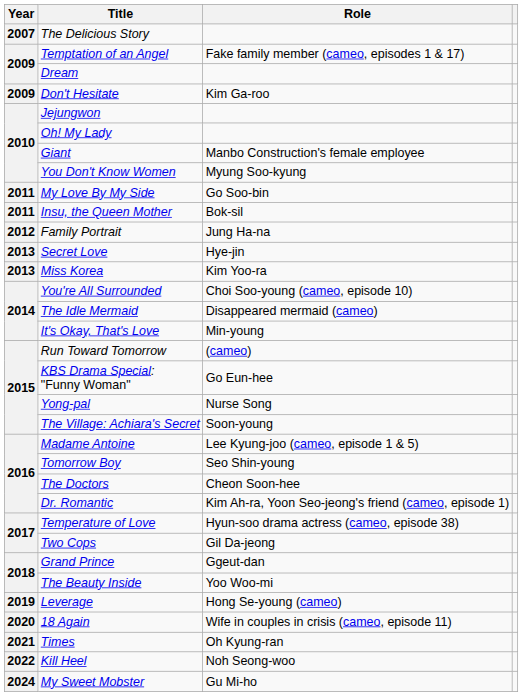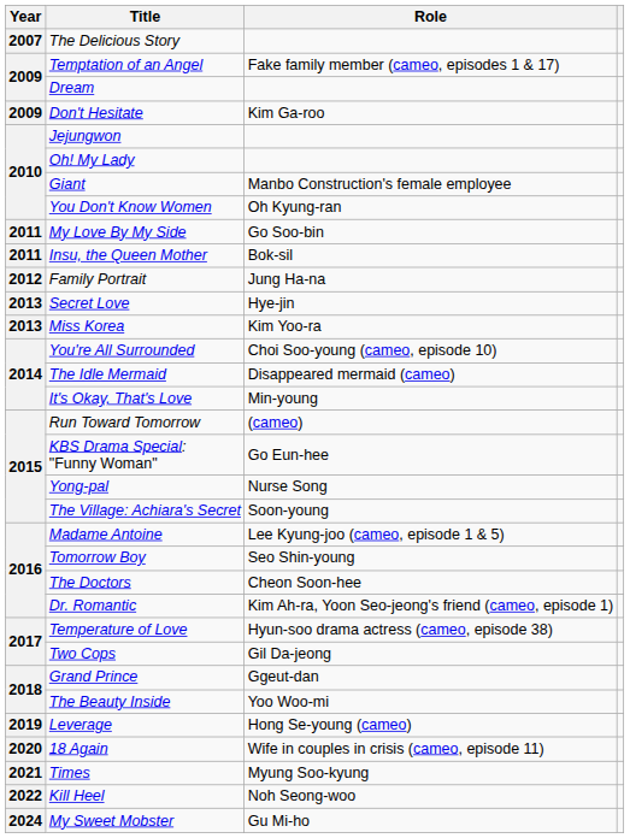 <table class="wikitable plainrowheaders">
 <tr>
 <th scope="col">Year</th>
 <th scope="col">Title</th>
 <th scope="col">Role</th>
 <th scope="col" class="unsortable"></th>
 </tr>
 <tr>
 <th scope="row">2007</th>
 <td><em>The Delicious Story</em></td>
 <td></td>
 <td style="text-align:center"></td>
 </tr>
 <tr>
 <th scope="row" rowspan="2">2009</th>
 <td><em><a href='#'>Temptation of an Angel</a></em></td>
 <td>Fake family member (<a href='#'>cameo</a>, episodes 1 & 17)</td>
 <td style="text-align:center"></td>
 </tr>
 <tr>
 <td><em><a href='#'>Dream</a></em></td>
 <td></td>
 <td style="text-align:center"></td>
 </tr>
 <tr>
 <th scope="row">2009</th>
 <td><em><a href='#'>Don't Hesitate</a></em></td>
 <td>Kim Ga-roo</td>
 <td style="text-align:center"></td>
 </tr>
 <tr>
 <th scope="row" rowspan="4">2010</th>
 <td><em><a href='#'>Jejungwon</a></em></td>
 <td></td>
 <td style="text-align:center"></td>
 </tr>
 <tr>
 <td><em><a href='#'>Oh! My Lady</a></em></td>
 <td></td>
 <td style="text-align:center"></td>
 </tr>
 <tr>
 <td><em><a href='#'>Giant</a></em></td>
 <td>Manbo Construction's female employee</td>
 <td style="text-align:center"></td>
 </tr>
 <tr>
 <td><em><a href='#'>You Don't Know Women</a></em></td>
-<td>Myung Soo-kyung</td>
+<td>Oh Kyung-ran</td>
 <td style="text-align:center"></td>
 </tr>
 <tr>
 <th scope="row">2011</th>
 <td><em><a href='#'>My Love By My Side</a></em></td>
 <td>Go Soo-bin</td>
 <td style="text-align:center"></td>
 </tr>
 <tr>
 <th scope="row">2011</th>
 <td><em><a href='#'>Insu, the Queen Mother</a></em></td>
 <td>Bok-sil</td>
 <td style="text-align:center"></td>
 </tr>
 <tr>
 <th scope="row">2012</th>
 <td><em>Family Portrait</em></td>
 <td>Jung Ha-na</td>
 <td style="text-align:center"></td>
 </tr>
 <tr>
 <th scope="row">2013</th>
 <td><em><a href='#'>Secret Love</a></em></td>
 <td>Hye-jin</td>
 <td style="text-align:center"></td>
 </tr>
 <tr>
 <th scope="row">2013</th>
 <td><em><a href='#'>Miss Korea</a></em></td>
 <td>Kim Yoo-ra</td>
 <td style="text-align:center"></td>
 </tr>
 <tr>
 <th scope="row" rowspan="3">2014</th>
 <td><em><a href='#'>You're All Surrounded</a></em></td>
 <td>Choi Soo-young (<a href='#'>cameo</a>, episode 10)</td>
 <td style="text-align:center"></td>
 </tr>
 <tr>
 <td><em><a href='#'>The Idle Mermaid</a></em></td>
 <td>Disappeared mermaid (<a href='#'>cameo</a>)</td>
 <td style="text-align:center"></td>
 </tr>
 <tr>
 <td><em><a href='#'>It's Okay, That's Love</a></em></td>
 <td>Min-young</td>
 <td style="text-align:center"></td>
 </tr>
 <tr>
 <th scope="row" rowspan="4">2015</th>
 <td><em>Run Toward Tomorrow</em></td>
 <td>(<a href='#'>cameo</a>)</td>
 <td style="text-align:center"></td>
 </tr>
 <tr>
 <td><em><a href='#'>KBS Drama Special</a>:</em><br>"Funny Woman"</td>
 <td>Go Eun-hee</td>
 <td style="text-align:center"></td>
 </tr>
 <tr>
 <td><em><a href='#'>Yong-pal</a></em></td>
 <td>Nurse Song</td>
 <td style="text-align:center"></td>
 </tr>
 <tr>
 <td><em><a href='#'>The Village: Achiara's Secret</a></em></td>
 <td>Soon-young</td>
 <td style="text-align:center"></td>
 </tr>
 <tr>
 <th scope="row" rowspan="4">2016</th>
 <td><em><a href='#'>Madame Antoine</a></em></td>
 <td>Lee Kyung-joo (<a href='#'>cameo</a>, episode 1 & 5)</td>
 <td style="text-align:center"></td>
 </tr>
 <tr>
 <td><em><a href='#'>Tomorrow Boy</a></em></td>
 <td>Seo Shin-young</td>
 <td style="text-align:center"></td>
 </tr>
 <tr>
 <td><em><a href='#'>The Doctors</a></em></td>
 <td>Cheon Soon-hee</td>
 <td style="text-align:center"></td>
 </tr>
 <tr>
 <td><em><a href='#'>Dr. Romantic</a></em></td>
 <td>Kim Ah-ra, Yoon Seo-jeong's friend (<a href='#'>cameo</a>, episode 1)</td>
 <td style="text-align:center"></td>
 </tr>
 <tr>
 <th scope="row" rowspan="2">2017</th>
 <td><em><a href='#'>Temperature of Love</a></em></td>
 <td>Hyun-soo drama actress (<a href='#'>cameo</a>, episode 38)</td>
 <td style="text-align:center"></td>
 </tr>
 <tr>
 <td><em><a href='#'>Two Cops</a></em></td>
 <td>Gil Da-jeong</td>
 <td style="text-align:center"></td>
 </tr>
 <tr>
 <th scope="row" rowspan="2">2018</th>
 <td><em><a href='#'>Grand Prince</a></em></td>
 <td>Ggeut-dan</td>
 <td style="text-align:center"></td>
 </tr>
 <tr>
 <td><em><a href='#'>The Beauty Inside</a></em></td>
 <td>Yoo Woo-mi</td>
 <td style="text-align:center"></td>
 </tr>
 <tr>
 <th scope="row">2019</th>
 <td><em><a href='#'>Leverage</a></em></td>
 <td>Hong Se-young (<a href='#'>cameo</a>)</td>
 <td style="text-align:center"></td>
 </tr>
 <tr>
 <th scope="row">2020</th>
 <td><em><a href='#'>18 Again</a></em></td>
 <td>Wife in couples in crisis (<a href='#'>cameo</a>, episode 11)</td>
 <td style="text-align:center"></td>
 </tr>
 <tr>
 <th scope="row">2021</th>
 <td><em><a href='#'>Times</a></em></td>
-<td>Oh Kyung-ran</td>
+<td>Myung Soo-kyung</td>
 <td style="text-align:center"></td>
 </tr>
 <tr>
 <th scope="row">2022</th>
 <td><em><a href='#'>Kill Heel</a></em></td>
 <td>Noh Seong-woo</td>
 <td style="text-align:center"></td>
 </tr>
 <tr>
 <th scope="row">2024</th>
 <td><em><a href='#'>My Sweet Mobster</a></em></td>
 <td>Gu Mi-ho</td>
 <td style="text-align:center"></td>
 </tr>
 </table>
